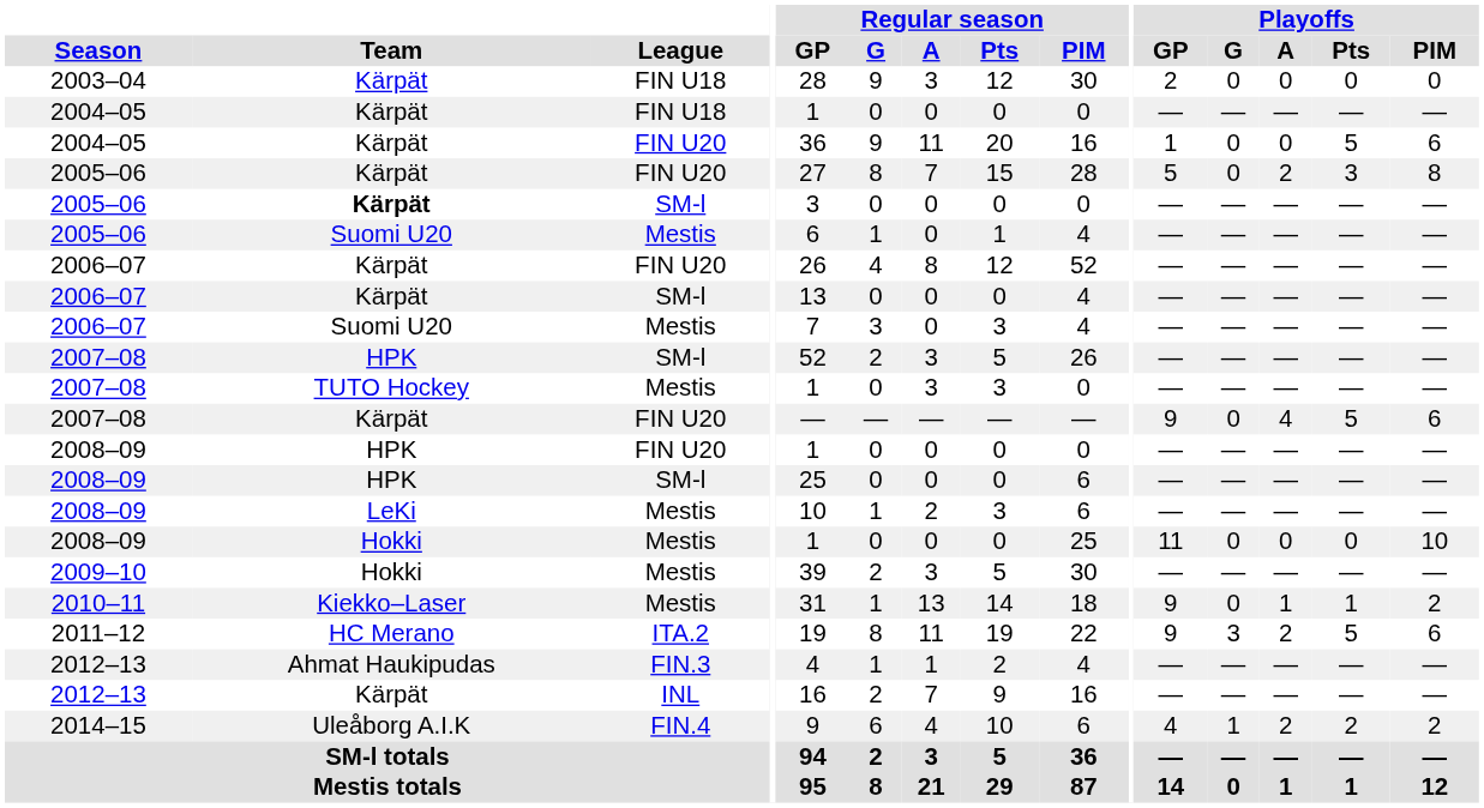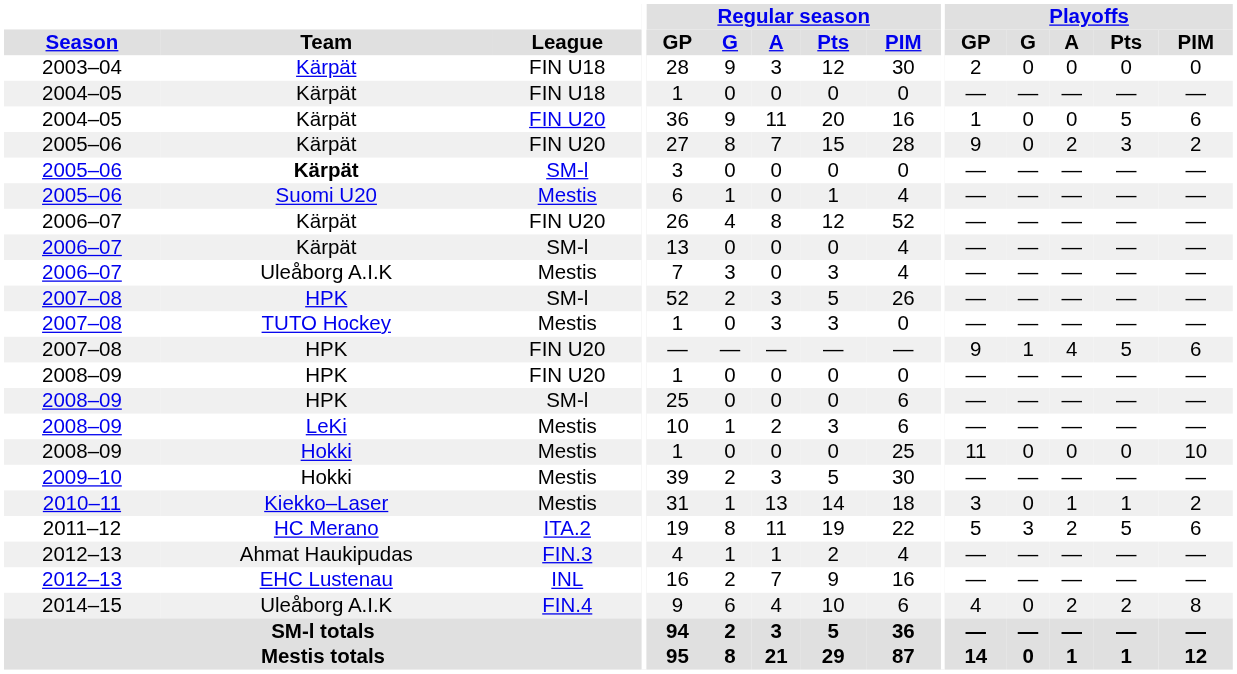 <table border="0" cellpadding="1" cellspacing="0" style="text-align:center; width:60em">
 <tr bgcolor="#e0e0e0">
 <th colspan="3" bgcolor="#ffffff"></th>
 <th rowspan="99" bgcolor="#ffffff"></th>
 <th colspan="5"><a href='#'>Regular season</a></th>
 <th rowspan="99" bgcolor="#ffffff"></th>
 <th colspan="5"><a href='#'>Playoffs</a></th>
 </tr>
 <tr bgcolor="#e0e0e0">
 <th><a href='#'>Season</a></th>
 <th>Team</th>
 <th>League</th>
 <th>GP</th>
 <th><a href='#'>G</a></th>
 <th><a href='#'>A</a></th>
 <th><a href='#'>Pts</a></th>
 <th><a href='#'>PIM</a></th>
 <th>GP</th>
 <th>G</th>
 <th>A</th>
 <th>Pts</th>
 <th>PIM</th>
 </tr>
 <tr>
 <td>2003–04</td>
 <td><a href='#'>Kärpät</a></td>
 <td>FIN U18</td>
 <td>28</td>
 <td>9</td>
 <td>3</td>
 <td>12</td>
 <td>30</td>
 <td>2</td>
 <td>0</td>
 <td>0</td>
 <td>0</td>
 <td>0</td>
 </tr>
 <tr bgcolor="#f0f0f0">
 <td>2004–05</td>
 <td>Kärpät</td>
 <td>FIN U18</td>
 <td>1</td>
 <td>0</td>
 <td>0</td>
 <td>0</td>
 <td>0</td>
 <td>—</td>
 <td>—</td>
 <td>—</td>
 <td>—</td>
 <td>—</td>
 </tr>
 <tr>
 <td>2004–05</td>
 <td>Kärpät</td>
 <td><a href='#'>FIN U20</a></td>
 <td>36</td>
 <td>9</td>
 <td>11</td>
 <td>20</td>
 <td>16</td>
 <td>1</td>
 <td>0</td>
 <td>0</td>
 <td>5</td>
 <td>6</td>
 </tr>
 <tr bgcolor="#f0f0f0">
 <td>2005–06</td>
 <td>Kärpät</td>
 <td>FIN U20</td>
 <td>27</td>
 <td>8</td>
 <td>7</td>
 <td>15</td>
 <td>28</td>
-<td>5</td>
+<td>9</td>
 <td>0</td>
 <td>2</td>
 <td>3</td>
-<td>8</td>
+<td>2</td>
 </tr>
 <tr>
 <td><a href='#'>2005–06</a></td>
 <td><strong>Kärpät</strong></td>
 <td><a href='#'>SM-l</a></td>
 <td>3</td>
 <td>0</td>
 <td>0</td>
 <td>0</td>
 <td>0</td>
 <td>—</td>
 <td>—</td>
 <td>—</td>
 <td>—</td>
 <td>—</td>
 </tr>
 <tr bgcolor="#f0f0f0">
 <td><a href='#'>2005–06</a></td>
 <td><a href='#'>Suomi U20</a></td>
 <td><a href='#'>Mestis</a></td>
 <td>6</td>
 <td>1</td>
 <td>0</td>
 <td>1</td>
 <td>4</td>
 <td>—</td>
 <td>—</td>
 <td>—</td>
 <td>—</td>
 <td>—</td>
 </tr>
 <tr>
 <td>2006–07</td>
 <td>Kärpät</td>
 <td>FIN U20</td>
 <td>26</td>
 <td>4</td>
 <td>8</td>
 <td>12</td>
 <td>52</td>
 <td>—</td>
 <td>—</td>
 <td>—</td>
 <td>—</td>
 <td>—</td>
 </tr>
 <tr bgcolor="#f0f0f0">
 <td><a href='#'>2006–07</a></td>
 <td>Kärpät</td>
 <td>SM-l</td>
 <td>13</td>
 <td>0</td>
 <td>0</td>
 <td>0</td>
 <td>4</td>
 <td>—</td>
 <td>—</td>
 <td>—</td>
 <td>—</td>
 <td>—</td>
 </tr>
 <tr>
 <td><a href='#'>2006–07</a></td>
-<td>Suomi U20</td>
+<td>Uleåborg A.I.K</td>
 <td>Mestis</td>
 <td>7</td>
 <td>3</td>
 <td>0</td>
 <td>3</td>
 <td>4</td>
 <td>—</td>
 <td>—</td>
 <td>—</td>
 <td>—</td>
 <td>—</td>
 </tr>
 <tr bgcolor="#f0f0f0">
 <td><a href='#'>2007–08</a></td>
 <td><a href='#'>HPK</a></td>
 <td>SM-l</td>
 <td>52</td>
 <td>2</td>
 <td>3</td>
 <td>5</td>
 <td>26</td>
 <td>—</td>
 <td>—</td>
 <td>—</td>
 <td>—</td>
 <td>—</td>
 </tr>
 <tr>
 <td><a href='#'>2007–08</a></td>
 <td><a href='#'>TUTO Hockey</a></td>
 <td>Mestis</td>
 <td>1</td>
 <td>0</td>
 <td>3</td>
 <td>3</td>
 <td>0</td>
 <td>—</td>
 <td>—</td>
 <td>—</td>
 <td>—</td>
 <td>—</td>
 </tr>
 <tr bgcolor="#f0f0f0">
 <td>2007–08</td>
-<td>Kärpät</td>
+<td>HPK</td>
 <td>FIN U20</td>
 <td>—</td>
 <td>—</td>
 <td>—</td>
 <td>—</td>
 <td>—</td>
 <td>9</td>
-<td>0</td>
+<td>1</td>
 <td>4</td>
 <td>5</td>
 <td>6</td>
 </tr>
 <tr>
 <td>2008–09</td>
 <td>HPK</td>
 <td>FIN U20</td>
 <td>1</td>
 <td>0</td>
 <td>0</td>
 <td>0</td>
 <td>0</td>
 <td>—</td>
 <td>—</td>
 <td>—</td>
 <td>—</td>
 <td>—</td>
 </tr>
 <tr bgcolor="#f0f0f0">
 <td><a href='#'>2008–09</a></td>
 <td>HPK</td>
 <td>SM-l</td>
 <td>25</td>
 <td>0</td>
 <td>0</td>
 <td>0</td>
 <td>6</td>
 <td>—</td>
 <td>—</td>
 <td>—</td>
 <td>—</td>
 <td>—</td>
 </tr>
 <tr>
 <td><a href='#'>2008–09</a></td>
 <td><a href='#'>LeKi</a></td>
 <td>Mestis</td>
 <td>10</td>
 <td>1</td>
 <td>2</td>
 <td>3</td>
 <td>6</td>
 <td>—</td>
 <td>—</td>
 <td>—</td>
 <td>—</td>
 <td>—</td>
 </tr>
 <tr bgcolor="#f0f0f0">
 <td>2008–09</td>
 <td><a href='#'>Hokki</a></td>
 <td>Mestis</td>
 <td>1</td>
 <td>0</td>
 <td>0</td>
 <td>0</td>
 <td>25</td>
 <td>11</td>
 <td>0</td>
 <td>0</td>
 <td>0</td>
 <td>10</td>
 </tr>
 <tr>
 <td><a href='#'>2009–10</a></td>
 <td>Hokki</td>
 <td>Mestis</td>
 <td>39</td>
 <td>2</td>
 <td>3</td>
 <td>5</td>
 <td>30</td>
 <td>—</td>
 <td>—</td>
 <td>—</td>
 <td>—</td>
 <td>—</td>
 </tr>
 <tr bgcolor="#f0f0f0">
 <td><a href='#'>2010–11</a></td>
 <td><a href='#'>Kiekko–Laser</a></td>
 <td>Mestis</td>
 <td>31</td>
 <td>1</td>
 <td>13</td>
 <td>14</td>
 <td>18</td>
-<td>9</td>
+<td>3</td>
 <td>0</td>
 <td>1</td>
 <td>1</td>
 <td>2</td>
 </tr>
 <tr>
 <td>2011–12</td>
 <td><a href='#'>HC Merano</a></td>
 <td><a href='#'>ITA.2</a></td>
 <td>19</td>
 <td>8</td>
 <td>11</td>
 <td>19</td>
 <td>22</td>
-<td>9</td>
+<td>5</td>
 <td>3</td>
 <td>2</td>
 <td>5</td>
 <td>6</td>
 </tr>
 <tr bgcolor="#f0f0f0">
 <td>2012–13</td>
 <td>Ahmat Haukipudas</td>
 <td><a href='#'>FIN.3</a></td>
 <td>4</td>
 <td>1</td>
 <td>1</td>
 <td>2</td>
 <td>4</td>
 <td>—</td>
 <td>—</td>
 <td>—</td>
 <td>—</td>
 <td>—</td>
 </tr>
 <tr>
 <td><a href='#'>2012–13</a></td>
-<td>Kärpät</td>
+<td><a href='#'>EHC Lustenau</a></td>
 <td><a href='#'>INL</a></td>
 <td>16</td>
 <td>2</td>
 <td>7</td>
 <td>9</td>
 <td>16</td>
 <td>—</td>
 <td>—</td>
 <td>—</td>
 <td>—</td>
 <td>—</td>
 </tr>
 <tr bgcolor="#f0f0f0">
 <td>2014–15</td>
 <td>Uleåborg A.I.K</td>
 <td><a href='#'>FIN.4</a></td>
 <td>9</td>
 <td>6</td>
 <td>4</td>
 <td>10</td>
 <td>6</td>
 <td>4</td>
-<td>1</td>
+<td>0</td>
 <td>2</td>
 <td>2</td>
-<td>2</td>
+<td>8</td>
 </tr>
 <tr bgcolor="#e0e0e0">
 <th colspan="3">SM-l totals</th>
 <th>94</th>
 <th>2</th>
 <th>3</th>
 <th>5</th>
 <th>36</th>
 <th>—</th>
 <th>—</th>
 <th>—</th>
 <th>—</th>
 <th>—</th>
 </tr>
 <tr bgcolor="#e0e0e0">
 <th colspan="3">Mestis totals</th>
 <th>95</th>
 <th>8</th>
 <th>21</th>
 <th>29</th>
 <th>87</th>
 <th>14</th>
 <th>0</th>
 <th>1</th>
 <th>1</th>
 <th>12</th>
 </tr>
 </table>
